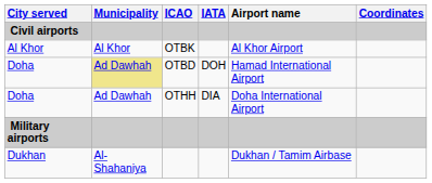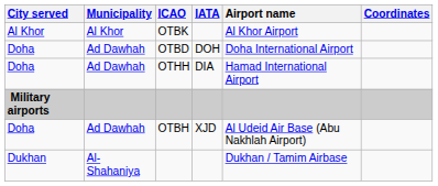 <table class="wikitable sortable">
 <tr valign=baseline>
 <th style="text-align:left; white-space:nowrap;"><a href='#'>City served</a></th>
 <th style="text-align:left;"><a href='#'>Municipality</a></th>
 <th style="text-align:left;"><a href='#'>ICAO</a></th>
 <th style="text-align:left;"><a href='#'>IATA</a></th>
 <th style="text-align:left; white-space:nowrap;">Airport name</th>
 <th style="text-align:left;"><a href='#'>Coordinates</a></th>
-</tr>
-<tr style="font-weight:bold; background:#CCCCCC;">
-<td> Civil airports</td>
-<td></td>
-<td></td>
-<td></td>
-<td></td>
-<td></td>
 </tr>
 <tr valign=top>
 <td><a href='#'>Al Khor</a></td>
 <td><a href='#'>Al Khor</a></td>
 <td>OTBK</td>
 <td></td>
 <td><a href='#'>Al Khor Airport</a></td>
 <td><small></small></td>
 </tr>
 <tr valign=top>
 <td><a href='#'>Doha</a></td>
-<td style="background: khaki;"><a href='#'>Ad Dawhah</a></td>
+<td><a href='#'>Ad Dawhah</a></td>
 <td>OTBD</td>
 <td>DOH</td>
-<td><a href='#'>Hamad International Airport</a></td>
+<td><a href='#'>Doha International Airport</a></td>
 <td><small></small></td>
 </tr>
 <tr valign=top>
 <td><a href='#'>Doha</a></td>
 <td><a href='#'>Ad Dawhah</a></td>
 <td>OTHH</td>
 <td>DIA</td>
-<td><a href='#'>Doha International Airport</a></td>
+<td><a href='#'>Hamad International Airport</a></td>
 <td><small></small></td>
 </tr>
 <tr style="font-weight:bold; background:#CCCCCC;">
 <td> Military airports</td>
 <td></td>
 <td></td>
 <td></td>
 <td></td>
 <td></td>
 </tr>
 <tr valign=top>
+<td><a href='#'>Doha</a></td>
+<td><a href='#'>Ad Dawhah</a></td>
+<td>OTBH</td>
+<td>XJD</td>
+<td><a href='#'>Al Udeid Air Base</a> (Abu Nakhlah Airport)</td>
+<td><small></small></td>
+</tr>
+<tr valign=top>
 <td><a href='#'>Dukhan</a></td>
 <td><a href='#'>Al-Shahaniya</a></td>
 <td></td>
 <td></td>
 <td><a href='#'>Dukhan / Tamim Airbase</a></td>
 <td><small></small></td>
 </tr>
 </table>
